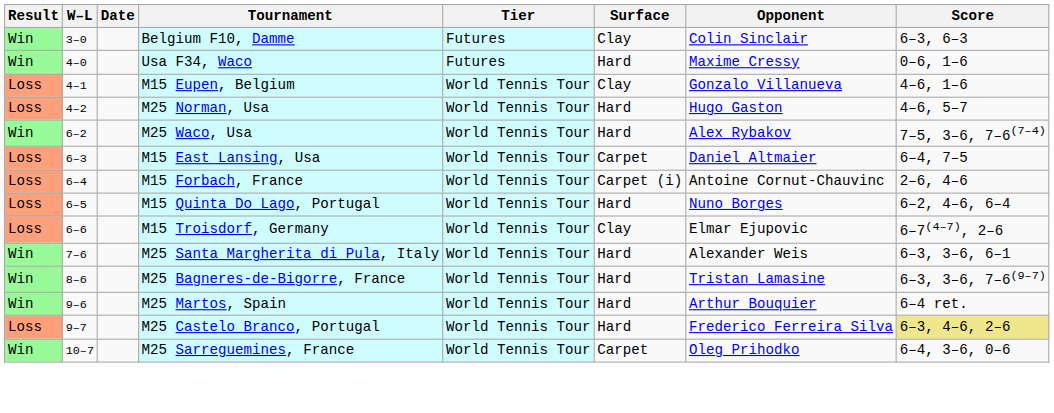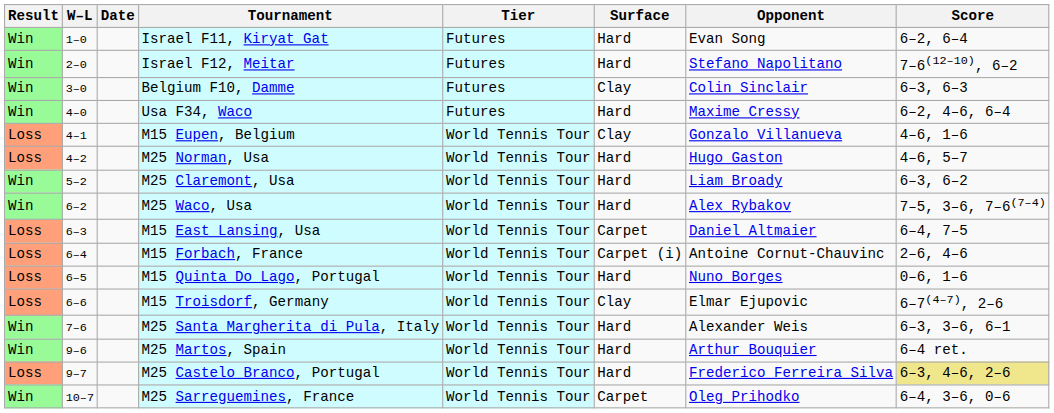 <table class="sortable wikitable">
 <tr>
 <th>Result</th>
 <th class="unsortable">W–L</th>
 <th>Date</th>
 <th>Tournament</th>
 <th>Tier</th>
 <th>Surface</th>
 <th>Opponent</th>
 <th class="unsortable">Score</th>
+</tr>
+<tr>
+<td bgcolor=98FB98>Win</td>
+<td><small>1–0</small></td>
+<td></td>
+<td style="background:#cffcff;">Israel F11, <a href='#'>Kiryat Gat</a></td>
+<td style="background:#cffcff;">Futures</td>
+<td>Hard</td>
+<td> Evan Song</td>
+<td>6–2, 6–4</td>
+</tr>
+<tr>
+<td bgcolor=98FB98>Win</td>
+<td><small>2–0</small></td>
+<td></td>
+<td style="background:#cffcff;">Israel F12, <a href='#'>Meitar</a></td>
+<td style="background:#cffcff;">Futures</td>
+<td>Hard</td>
+<td> <a href='#'>Stefano Napolitano</a></td>
+<td>7–6<sup>(12–10)</sup>, 6–2</td>
 </tr>
 <tr>
 <td bgcolor=98FB98>Win</td>
 <td><small>3–0</small></td>
 <td></td>
 <td style="background:#cffcff;">Belgium F10, <a href='#'>Damme</a></td>
 <td style="background:#cffcff;">Futures</td>
 <td>Clay</td>
 <td> <a href='#'>Colin Sinclair</a></td>
 <td>6–3, 6–3</td>
 </tr>
 <tr>
 <td bgcolor=98FB98>Win</td>
 <td><small>4–0</small></td>
 <td></td>
 <td style="background:#cffcff;">Usa F34, <a href='#'>Waco</a></td>
 <td style="background:#cffcff;">Futures</td>
 <td>Hard</td>
 <td> <a href='#'>Maxime Cressy</a></td>
-<td>0–6, 1–6</td>
+<td>6–2, 4–6, 6–4</td>
 </tr>
 <tr>
 <td bgcolor=FFA07A>Loss</td>
 <td><small>4–1</small></td>
 <td></td>
 <td style="background:#cffcff;">M15 <a href='#'>Eupen</a>, Belgium</td>
 <td style="background:#cffcff;">World Tennis Tour</td>
 <td>Clay</td>
 <td> <a href='#'>Gonzalo Villanueva</a></td>
 <td>4–6, 1–6</td>
 </tr>
 <tr>
 <td bgcolor=FFA07A>Loss</td>
 <td><small>4–2</small></td>
 <td></td>
 <td style="background:#cffcff;">M25 <a href='#'>Norman</a>, Usa</td>
 <td style="background:#cffcff;">World Tennis Tour</td>
 <td>Hard</td>
 <td> <a href='#'>Hugo Gaston</a></td>
 <td>4–6, 5–7</td>
+</tr>
+<tr>
+<td bgcolor=98FB98>Win</td>
+<td><small>5–2</small></td>
+<td></td>
+<td style="background:#cffcff;">M25 <a href='#'>Claremont</a>, Usa</td>
+<td style="background:#cffcff;">World Tennis Tour</td>
+<td>Hard</td>
+<td> <a href='#'>Liam Broady</a></td>
+<td>6–3, 6–2</td>
 </tr>
 <tr>
 <td bgcolor=98FB98>Win</td>
 <td><small>6–2</small></td>
 <td></td>
 <td style="background:#cffcff;">M25 <a href='#'>Waco</a>, Usa</td>
 <td style="background:#cffcff;">World Tennis Tour</td>
 <td>Hard</td>
 <td> <a href='#'>Alex Rybakov</a></td>
 <td>7–5, 3–6, 7–6<sup>(7–4)</sup></td>
 </tr>
 <tr>
 <td bgcolor=FFA07A>Loss</td>
 <td><small>6–3</small></td>
 <td></td>
 <td style="background:#cffcff;">M15 <a href='#'>East Lansing</a>, Usa</td>
 <td style="background:#cffcff;">World Tennis Tour</td>
 <td>Carpet</td>
 <td> <a href='#'>Daniel Altmaier</a></td>
 <td>6–4, 7–5</td>
 </tr>
 <tr>
 <td bgcolor=FFA07A>Loss</td>
 <td><small>6–4</small></td>
 <td></td>
 <td style="background:#cffcff;">M15 <a href='#'>Forbach</a>, France</td>
 <td style="background:#cffcff;">World Tennis Tour</td>
 <td>Carpet (i)</td>
 <td> Antoine Cornut-Chauvinc</td>
 <td>2–6, 4–6</td>
 </tr>
 <tr>
 <td bgcolor=FFA07A>Loss</td>
 <td><small>6–5</small></td>
 <td></td>
 <td style="background:#cffcff;">M15 <a href='#'>Quinta Do Lago</a>, Portugal</td>
 <td style="background:#cffcff;">World Tennis Tour</td>
 <td>Hard</td>
 <td> <a href='#'>Nuno Borges</a></td>
-<td>6–2, 4–6, 6–4</td>
+<td>0–6, 1–6</td>
 </tr>
 <tr>
 <td bgcolor=FFA07A>Loss</td>
 <td><small>6–6</small></td>
 <td></td>
 <td style="background:#cffcff;">M15 <a href='#'>Troisdorf</a>, Germany</td>
 <td style="background:#cffcff;">World Tennis Tour</td>
 <td>Clay</td>
 <td> Elmar Ejupovic</td>
 <td>6–7<sup>(4–7)</sup>, 2–6</td>
 </tr>
 <tr>
 <td bgcolor=98FB98>Win</td>
 <td><small>7–6</small></td>
 <td></td>
 <td style="background:#cffcff;">M25 <a href='#'>Santa Margherita di Pula</a>, Italy</td>
 <td style="background:#cffcff;">World Tennis Tour</td>
 <td>Hard</td>
 <td> Alexander Weis</td>
 <td>6–3, 3–6, 6–1</td>
-</tr>
-<tr>
-<td bgcolor=98FB98>Win</td>
-<td><small>8–6</small></td>
-<td></td>
-<td style="background:#cffcff;">M25 <a href='#'>Bagneres-de-Bigorre</a>, France</td>
-<td style="background:#cffcff;">World Tennis Tour</td>
-<td>Hard</td>
-<td> <a href='#'>Tristan Lamasine</a></td>
-<td>6–3, 3–6, 7–6<sup>(9–7)</sup></td>
 </tr>
 <tr>
 <td bgcolor=98FB98>Win</td>
 <td><small>9–6</small></td>
 <td></td>
 <td style="background:#cffcff;">M25 <a href='#'>Martos</a>, Spain</td>
 <td style="background:#cffcff;">World Tennis Tour</td>
 <td>Hard</td>
 <td> <a href='#'>Arthur Bouquier</a></td>
 <td>6–4 ret.</td>
 </tr>
 <tr>
 <td bgcolor=FFA07A>Loss</td>
 <td><small>9–7</small></td>
 <td></td>
 <td style="background:#cffcff;">M25 <a href='#'>Castelo Branco</a>, Portugal</td>
 <td style="background:#cffcff;">World Tennis Tour</td>
 <td>Hard</td>
 <td> <a href='#'>Frederico Ferreira Silva</a></td>
 <td style="background: khaki;">6–3, 4–6, 2–6</td>
 </tr>
 <tr>
 <td bgcolor=98FB98>Win</td>
 <td><small>10–7</small></td>
 <td></td>
 <td style="background:#cffcff;">M25 <a href='#'>Sarreguemines</a>, France</td>
 <td style="background:#cffcff;">World Tennis Tour</td>
 <td>Carpet</td>
 <td> <a href='#'>Oleg Prihodko</a></td>
 <td>6–4, 3–6, 0–6</td>
 </tr>
 </table>
